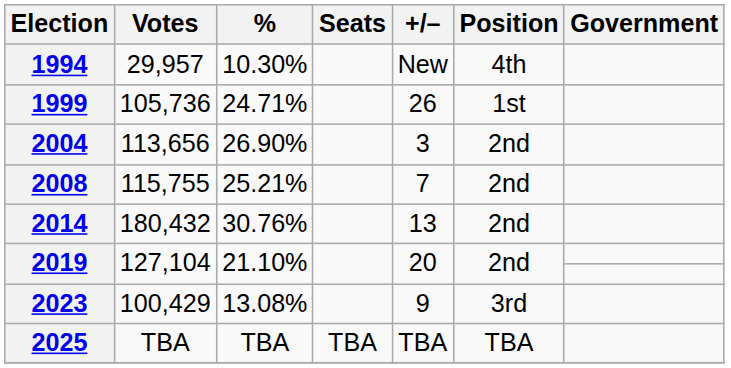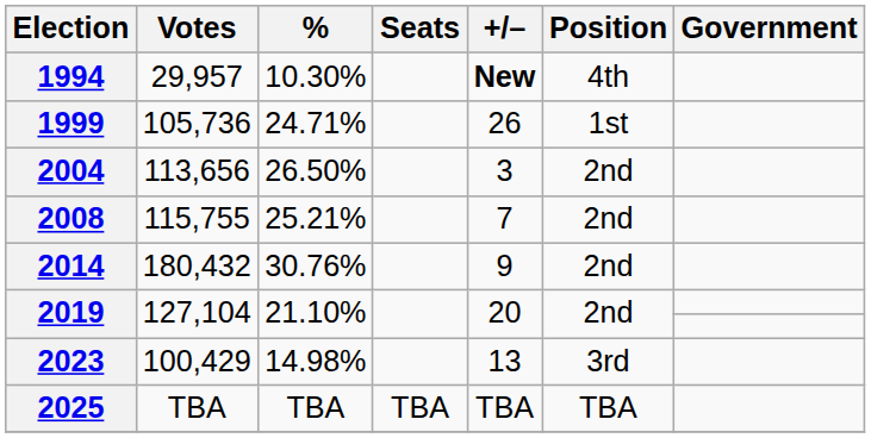 <table class=wikitable style=text-align:center>
 <tr>
 <th>Election</th>
 <th>Votes</th>
 <th>%</th>
 <th>Seats</th>
 <th>+/–</th>
 <th>Position</th>
 <th>Government</th>
 </tr>
 <tr>
 <th><a href='#'>1994</a></th>
 <td>29,957</td>
 <td>10.30%</td>
 <td></td>
-<td>New</td>
+<td><strong>New</strong></td>
 <td> 4th</td>
 <td></td>
 </tr>
 <tr>
 <th><a href='#'>1999</a></th>
 <td>105,736</td>
 <td>24.71%</td>
 <td></td>
 <td> 26</td>
 <td> 1st</td>
 <td></td>
 </tr>
 <tr>
 <th><a href='#'>2004</a></th>
 <td>113,656</td>
-<td>26.90%</td>
+<td>26.50%</td>
 <td></td>
 <td> 3</td>
 <td> 2nd</td>
 <td></td>
 </tr>
 <tr>
 <th><a href='#'>2008</a></th>
 <td>115,755</td>
 <td>25.21%</td>
 <td></td>
 <td> 7</td>
 <td> 2nd</td>
 <td></td>
 </tr>
 <tr>
 <th><a href='#'>2014</a></th>
 <td>180,432</td>
 <td>30.76%</td>
 <td></td>
-<td> 13</td>
+<td> 9</td>
 <td> 2nd</td>
 <td></td>
 </tr>
 <tr>
 <th rowspan=2><a href='#'>2019</a></th>
 <td rowspan=2>127,104</td>
 <td rowspan=2>21.10%</td>
 <td rowspan=2></td>
 <td rowspan=2> 20</td>
 <td rowspan=2> 2nd</td>
 <td> </td>
 </tr>
 <tr>
 <td> </td>
 </tr>
 <tr>
 <th><a href='#'>2023</a></th>
 <td>100,429</td>
-<td>13.08%</td>
+<td>14.98%</td>
 <td></td>
-<td> 9</td>
+<td> 13</td>
 <td> 3rd</td>
 <td></td>
 </tr>
 <tr>
 <th><a href='#'>2025</a></th>
 <td>TBA</td>
 <td>TBA</td>
 <td>TBA</td>
 <td>TBA</td>
 <td>TBA</td>
 <td></td>
 </tr>
 <tr>
 </tr>
 </table>
